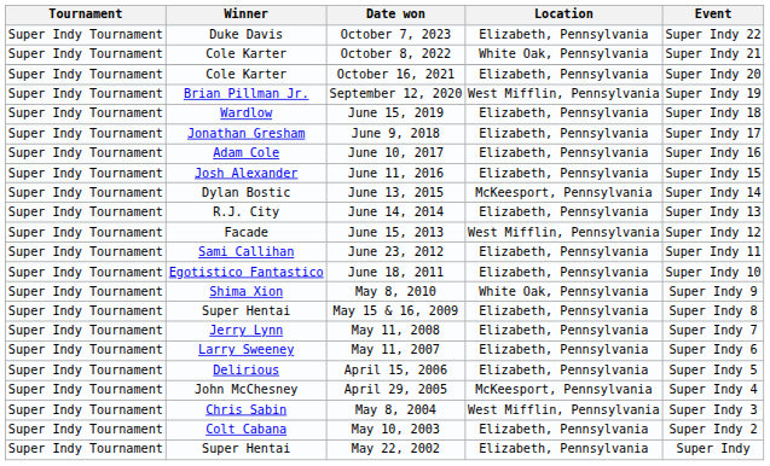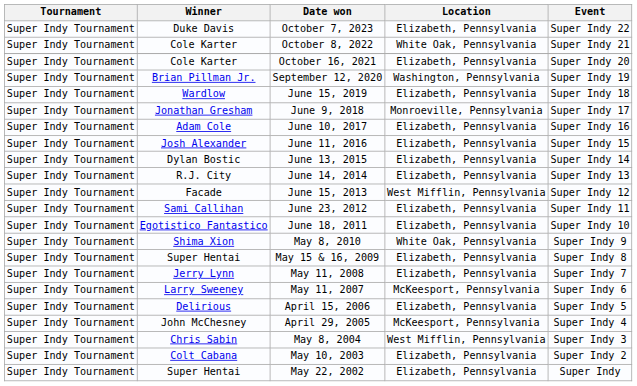 <table class="wikitable" style="background:#fcfdff; font-size:95%; text-align: center;">
 <tr>
 <th>Tournament</th>
 <th>Winner</th>
 <th>Date won</th>
 <th>Location</th>
 <th>Event</th>
 </tr>
 <tr>
 <td>Super Indy Tournament</td>
 <td>Duke Davis</td>
 <td>October 7, 2023</td>
 <td>Elizabeth, Pennsylvania</td>
 <td>Super Indy 22</td>
 </tr>
 <tr>
 <td>Super Indy Tournament</td>
 <td>Cole Karter</td>
 <td>October 8, 2022</td>
 <td>White Oak, Pennsylvania</td>
 <td>Super Indy 21</td>
 </tr>
 <tr>
 </tr>
 <tr>
 <td>Super Indy Tournament</td>
 <td>Cole Karter</td>
 <td>October 16, 2021</td>
 <td>Elizabeth, Pennsylvania</td>
 <td>Super Indy 20</td>
 </tr>
 <tr>
 <td>Super Indy Tournament</td>
 <td><a href='#'>Brian Pillman Jr.</a></td>
 <td>September 12, 2020</td>
-<td>West Mifflin, Pennsylvania</td>
+<td>Washington, Pennsylvania</td>
 <td>Super Indy 19</td>
 </tr>
 <tr>
 <td>Super Indy Tournament</td>
 <td><a href='#'>Wardlow</a></td>
 <td>June 15, 2019</td>
 <td>Elizabeth, Pennsylvania</td>
 <td>Super Indy 18</td>
 </tr>
 <tr>
 <td>Super Indy Tournament</td>
 <td><a href='#'>Jonathan Gresham</a></td>
 <td>June 9, 2018</td>
-<td>Elizabeth, Pennsylvania</td>
+<td>Monroeville, Pennsylvania</td>
 <td>Super Indy 17</td>
 </tr>
 <tr>
 <td>Super Indy Tournament</td>
 <td><a href='#'>Adam Cole</a></td>
 <td>June 10, 2017</td>
 <td>Elizabeth, Pennsylvania</td>
 <td>Super Indy 16</td>
 </tr>
 <tr>
 <td>Super Indy Tournament</td>
 <td><a href='#'>Josh Alexander</a></td>
 <td>June 11, 2016</td>
 <td>Elizabeth, Pennsylvania</td>
 <td>Super Indy 15</td>
 </tr>
 <tr>
 <td>Super Indy Tournament</td>
 <td>Dylan Bostic</td>
 <td>June 13, 2015</td>
-<td>McKeesport, Pennsylvania</td>
+<td>Elizabeth, Pennsylvania</td>
 <td>Super Indy 14</td>
 </tr>
 <tr>
 <td>Super Indy Tournament</td>
 <td>R.J. City</td>
 <td>June 14, 2014</td>
 <td>Elizabeth, Pennsylvania</td>
 <td>Super Indy 13</td>
 </tr>
 <tr>
 <td>Super Indy Tournament</td>
 <td>Facade</td>
 <td>June 15, 2013</td>
 <td>West Mifflin, Pennsylvania</td>
 <td>Super Indy 12</td>
 </tr>
 <tr>
 <td>Super Indy Tournament</td>
 <td><a href='#'>Sami Callihan</a></td>
 <td>June 23, 2012</td>
 <td>Elizabeth, Pennsylvania</td>
 <td>Super Indy 11</td>
 </tr>
 <tr>
 <td>Super Indy Tournament</td>
 <td><a href='#'>Egotistico Fantastico</a></td>
 <td>June 18, 2011</td>
 <td>Elizabeth, Pennsylvania</td>
 <td>Super Indy 10</td>
 </tr>
 <tr>
 <td>Super Indy Tournament</td>
 <td><a href='#'>Shima Xion</a></td>
 <td>May 8, 2010</td>
 <td>White Oak, Pennsylvania</td>
 <td>Super Indy 9</td>
 </tr>
 <tr>
 <td>Super Indy Tournament</td>
 <td>Super Hentai</td>
 <td>May 15 & 16, 2009</td>
 <td>Elizabeth, Pennsylvania</td>
 <td>Super Indy 8</td>
 </tr>
 <tr>
 <td>Super Indy Tournament</td>
 <td><a href='#'>Jerry Lynn</a></td>
 <td>May 11, 2008</td>
 <td>Elizabeth, Pennsylvania</td>
 <td>Super Indy 7</td>
 </tr>
 <tr>
 <td>Super Indy Tournament</td>
 <td><a href='#'>Larry Sweeney</a></td>
 <td>May 11, 2007</td>
-<td>Elizabeth, Pennsylvania</td>
+<td>McKeesport, Pennsylvania</td>
 <td>Super Indy 6</td>
 </tr>
 <tr>
 <td>Super Indy Tournament</td>
 <td><a href='#'>Delirious</a></td>
 <td>April 15, 2006</td>
 <td>Elizabeth, Pennsylvania</td>
 <td>Super Indy 5</td>
 </tr>
 <tr>
 <td>Super Indy Tournament</td>
 <td>John McChesney</td>
 <td>April 29, 2005</td>
 <td>McKeesport, Pennsylvania</td>
 <td>Super Indy 4</td>
 </tr>
 <tr>
 <td>Super Indy Tournament</td>
 <td><a href='#'>Chris Sabin</a></td>
 <td>May 8, 2004</td>
 <td>West Mifflin, Pennsylvania</td>
 <td>Super Indy 3</td>
 </tr>
 <tr>
 <td>Super Indy Tournament</td>
 <td><a href='#'>Colt Cabana</a></td>
 <td>May 10, 2003</td>
 <td>Elizabeth, Pennsylvania</td>
 <td>Super Indy 2</td>
 </tr>
 <tr>
 <td>Super Indy Tournament</td>
 <td>Super Hentai</td>
 <td>May 22, 2002</td>
 <td>Elizabeth, Pennsylvania</td>
 <td>Super Indy</td>
 </tr>
 </table>
